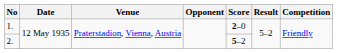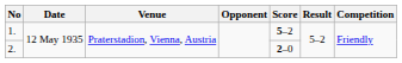 <table class="wikitable" style="font-size:85%;">
 <tr>
 <th>No</th>
 <th>Date</th>
 <th>Venue</th>
 <th>Opponent</th>
 <th>Score</th>
 <th>Result</th>
 <th>Competition</th>
 </tr>
 <tr>
 <td>1.</td>
 <td rowspan="2">12 May 1935</td>
 <td rowspan="2"><a href='#'>Praterstadion</a>, <a href='#'>Vienna</a>, <a href='#'>Austria</a></td>
 <td rowspan="2"></td>
-<td align=center><strong>2</strong>–0</td>
+<td align=center><strong>5</strong>–2</td>
 <td align=center rowspan="2">5–2</td>
 <td rowspan="2"><a href='#'>Friendly</a></td>
 </tr>
 <tr>
 <td>2.</td>
-<td align=center><strong>5</strong>–2</td>
+<td align=center><strong>2</strong>–0</td>
 </tr>
 </table>
